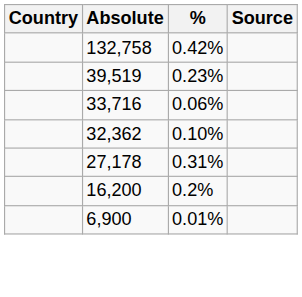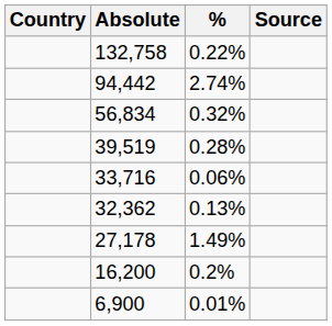 <table class="wikitable sortable">
 <tr>
 <th>Country</th>
 <th>Absolute</th>
 <th>%</th>
 <th>Source</th>
 </tr>
 <tr>
 <td></td>
 <td>132,758</td>
-<td>0.42%</td>
+<td>0.22%</td>
+<td></td>
+</tr>
+<tr>
+<td></td>
+<td>94,442</td>
+<td>2.74%</td>
+<td></td>
+</tr>
+<tr>
+<td></td>
+<td>56,834</td>
+<td>0.32%</td>
 <td></td>
 </tr>
 <tr>
 <td></td>
 <td>39,519</td>
-<td>0.23%</td>
+<td>0.28%</td>
 <td></td>
 </tr>
 <tr>
 <td></td>
 <td>33,716</td>
 <td>0.06%</td>
 <td></td>
 </tr>
 <tr>
 <td></td>
 <td>32,362</td>
-<td>0.10%</td>
+<td>0.13%</td>
 <td></td>
 </tr>
 <tr>
 <td></td>
 <td>27,178</td>
-<td>0.31%</td>
+<td>1.49%</td>
 <td></td>
 </tr>
 <tr>
 <td></td>
 <td>16,200</td>
 <td>0.2%</td>
 <td></td>
 </tr>
 <tr>
 <td></td>
 <td>6,900</td>
 <td>0.01%</td>
 <td></td>
 </tr>
 </table>
